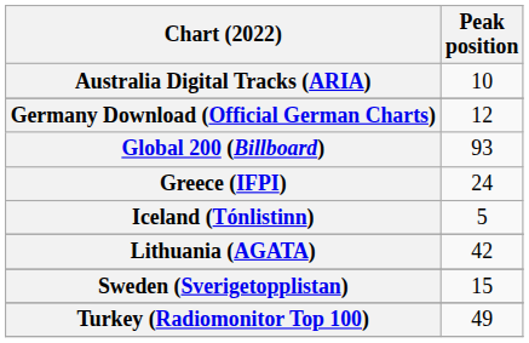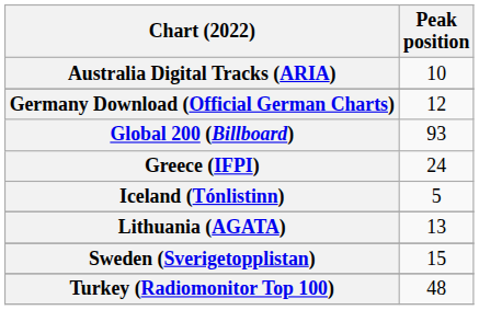 <table class="wikitable sortable plainrowheaders" style="text-align:center">
 <tr>
 <th scope="col">Chart (2022)</th>
 <th scope="col">Peak<br>position</th>
 </tr>
 <tr>
 <th scope="row">Australia Digital Tracks (<a href='#'>ARIA</a>)</th>
 <td>10</td>
 </tr>
 <tr>
 </tr>
 <tr>
 <th scope="row">Germany Download (<a href='#'>Official German Charts</a>)</th>
 <td>12</td>
 </tr>
 <tr>
 <th scope="row"><a href='#'>Global 200</a> (<em><a href='#'>Billboard</a></em>)</th>
 <td>93</td>
 </tr>
 <tr>
 <th scope="row">Greece (<a href='#'>IFPI</a>)</th>
 <td>24</td>
 </tr>
 <tr>
 <th scope="row">Iceland (<a href='#'>Tónlistinn</a>)</th>
 <td>5</td>
 </tr>
 <tr>
 </tr>
 <tr>
 <th scope="row">Lithuania (<a href='#'>AGATA</a>)</th>
-<td>42</td>
+<td>13</td>
 </tr>
 <tr>
 </tr>
 <tr>
 </tr>
 <tr>
 </tr>
 <tr>
 <th scope="row">Sweden (<a href='#'>Sverigetopplistan</a>)</th>
 <td>15</td>
 </tr>
 <tr>
 </tr>
 <tr>
 <th scope="row">Turkey (<a href='#'>Radiomonitor Top 100</a>)</th>
-<td>49</td>
+<td>48</td>
 </tr>
 <tr>
 </tr>
 </table>
